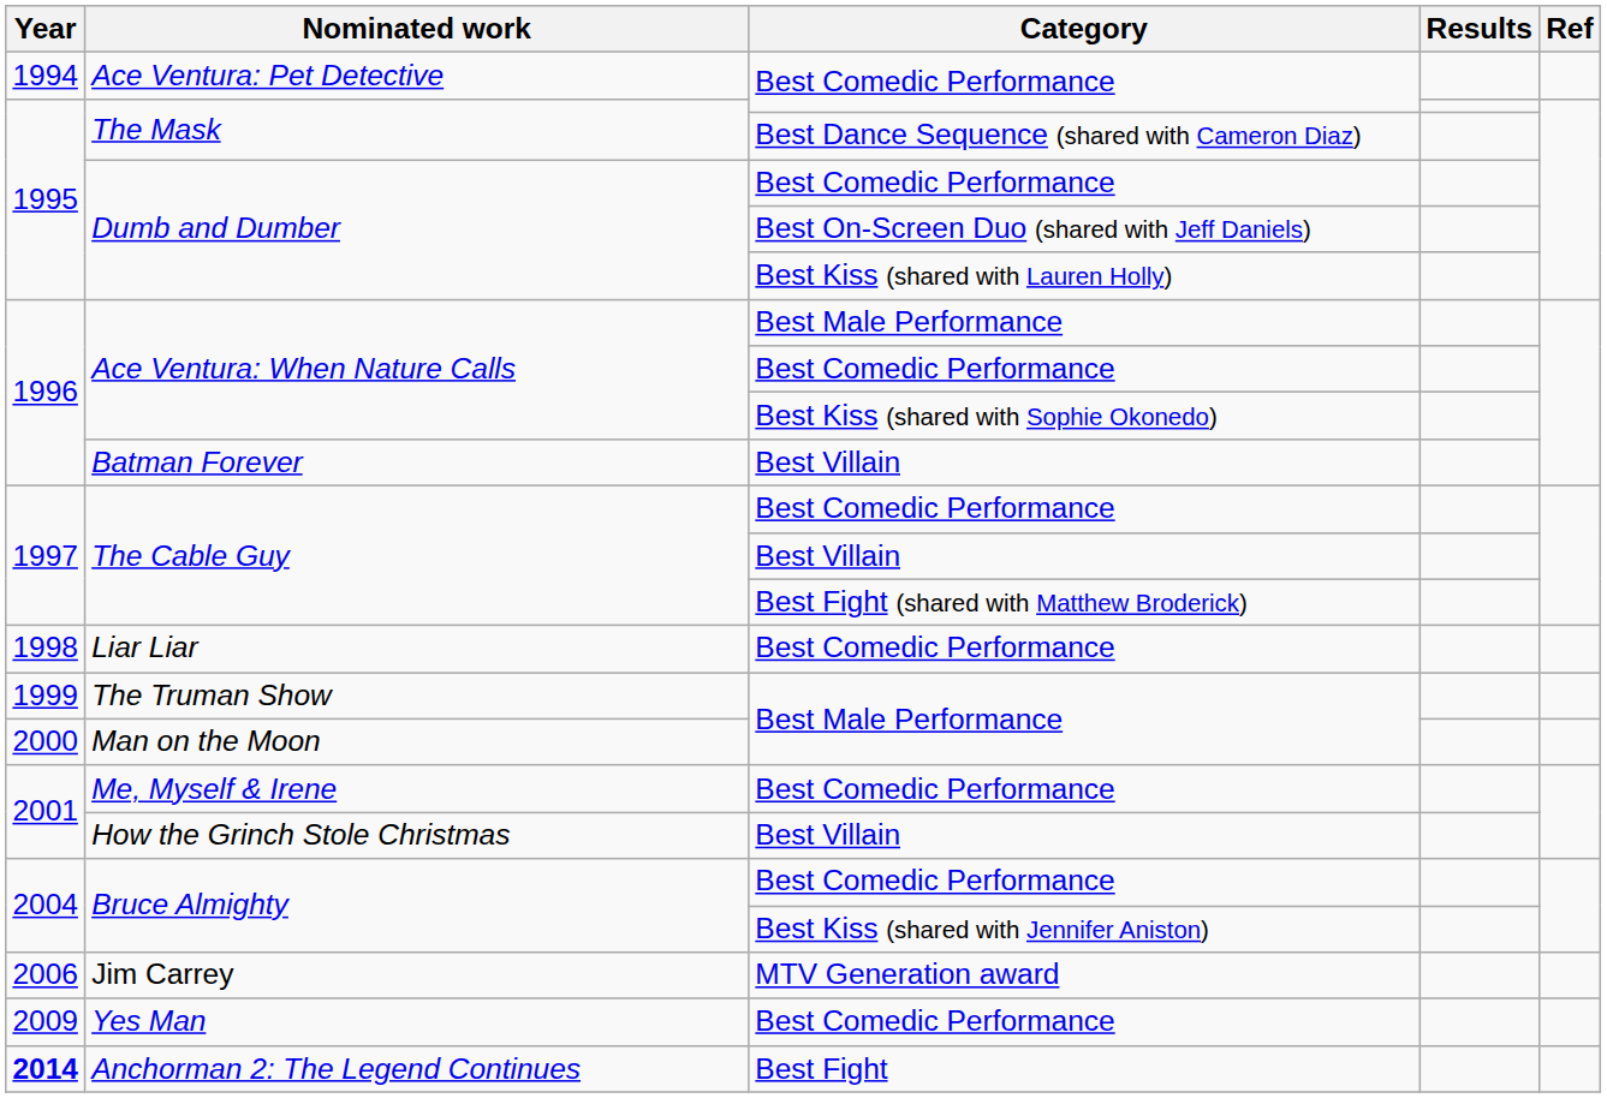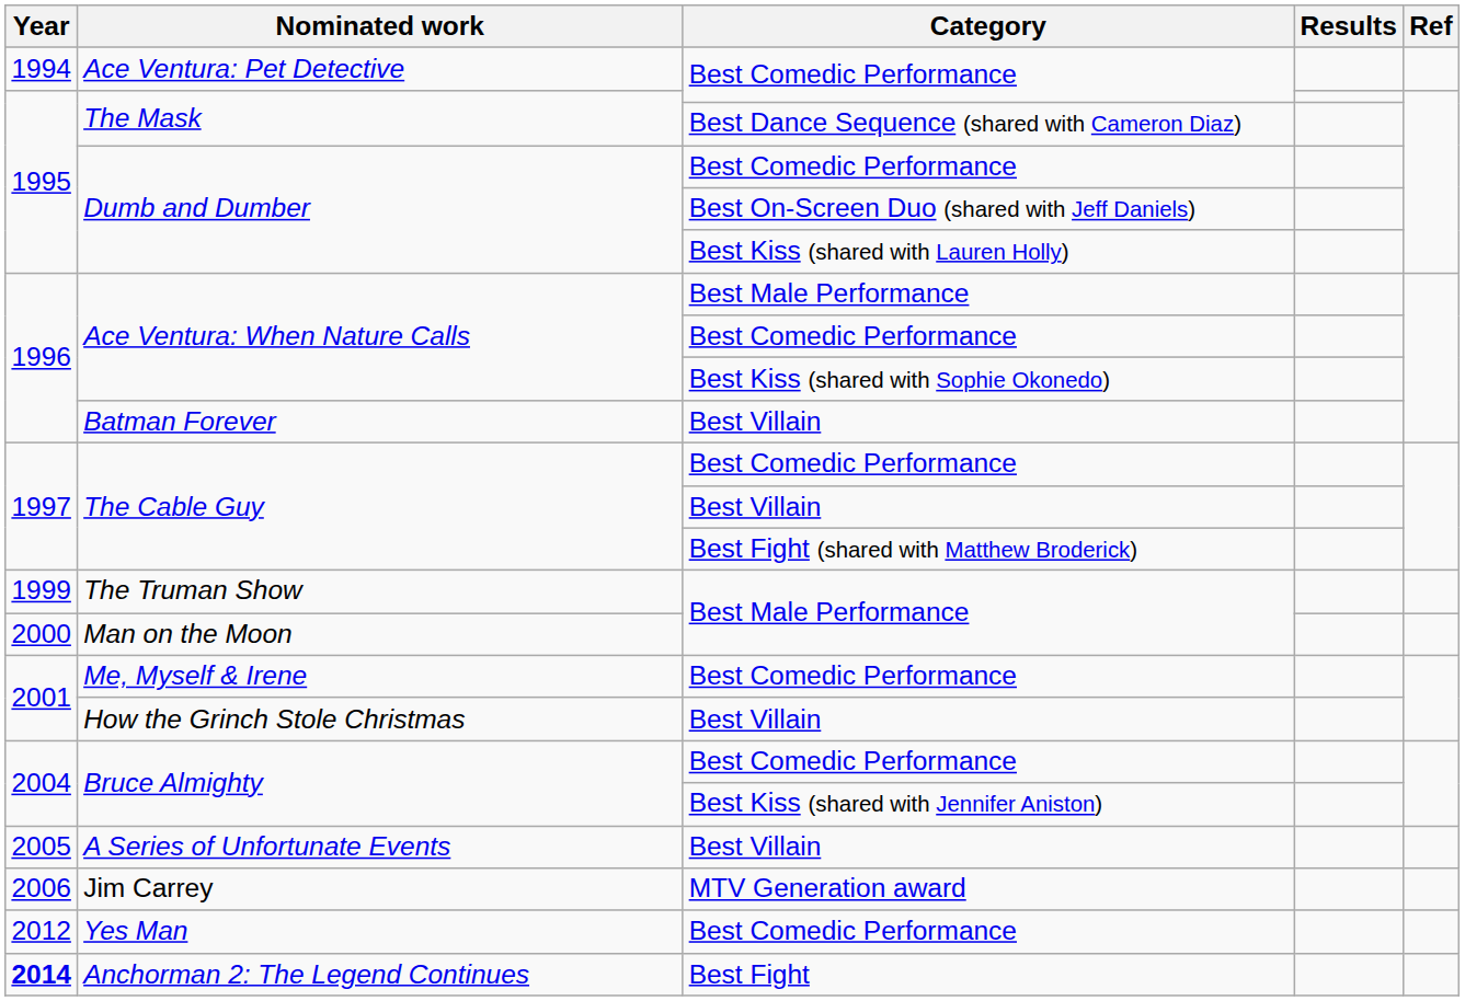 <table class="wikitable">
 <tr>
 <th scope="col" style="width:1em;">Year</th>
 <th scope="col" style="width:35em;">Nominated work</th>
 <th scope="col" style="width:35em;">Category</th>
 <th scope="col" style="width:1em;">Results</th>
 <th scope="col" style="width:1em;">Ref</th>
 </tr>
 <tr>
 <td><a href='#'>1994</a></td>
 <td><em><a href='#'>Ace Ventura: Pet Detective</a></em></td>
 <td rowspan="2"><a href='#'>Best Comedic Performance</a></td>
 <td></td>
 <td></td>
 </tr>
 <tr>
 <td rowspan="5"><a href='#'>1995</a></td>
 <td rowspan="2"><em><a href='#'>The Mask</a></em></td>
 <td></td>
 <td rowspan="5"></td>
 </tr>
 <tr>
 <td><a href='#'>Best Dance Sequence</a> <small>(shared with <a href='#'>Cameron Diaz</a>)</small></td>
 <td></td>
 </tr>
 <tr>
 <td rowspan="3"><em><a href='#'>Dumb and Dumber</a></em></td>
 <td><a href='#'>Best Comedic Performance</a></td>
 <td></td>
 </tr>
 <tr>
 <td><a href='#'>Best On-Screen Duo</a> <small>(shared with <a href='#'>Jeff Daniels</a>)</small></td>
 <td></td>
 </tr>
 <tr>
 <td><a href='#'>Best Kiss</a> <small>(shared with <a href='#'>Lauren Holly</a>)</small></td>
 <td></td>
 </tr>
 <tr>
 <td rowspan="4"><a href='#'>1996</a></td>
 <td rowspan="3"><em><a href='#'>Ace Ventura: When Nature Calls</a></em></td>
 <td><a href='#'>Best Male Performance</a></td>
 <td></td>
 <td rowspan="4"></td>
 </tr>
 <tr>
 <td><a href='#'>Best Comedic Performance</a></td>
 <td></td>
 </tr>
 <tr>
 <td><a href='#'>Best Kiss</a> <small>(shared with <a href='#'>Sophie Okonedo</a>)</small></td>
 <td></td>
 </tr>
 <tr>
 <td><em><a href='#'>Batman Forever</a></em></td>
 <td><a href='#'>Best Villain</a></td>
 <td></td>
 </tr>
 <tr>
 <td rowspan="3"><a href='#'>1997</a></td>
 <td rowspan="3"><em><a href='#'>The Cable Guy</a></em></td>
 <td><a href='#'>Best Comedic Performance</a></td>
 <td></td>
 <td rowspan="3"></td>
 </tr>
 <tr>
 <td><a href='#'>Best Villain</a></td>
 <td></td>
 </tr>
 <tr>
 <td><a href='#'>Best Fight</a> <small>(shared with <a href='#'>Matthew Broderick</a>)</small></td>
 <td></td>
 </tr>
 <tr>
-<td><a href='#'>1998</a></td>
-<td><em>Liar Liar</em></td>
-<td><a href='#'>Best Comedic Performance</a></td>
-<td></td>
-<td></td>
-</tr>
-<tr>
 <td><a href='#'>1999</a></td>
 <td><em>The Truman Show</em></td>
 <td rowspan="2"><a href='#'>Best Male Performance</a></td>
 <td></td>
 <td></td>
 </tr>
 <tr>
 <td><a href='#'>2000</a></td>
 <td><em>Man on the Moon</em></td>
 <td></td>
 <td></td>
 </tr>
 <tr>
 <td rowspan="2"><a href='#'>2001</a></td>
 <td><em><a href='#'>Me, Myself & Irene</a></em></td>
 <td><a href='#'>Best Comedic Performance</a></td>
 <td></td>
 <td rowspan="2"></td>
 </tr>
 <tr>
 <td><em>How the Grinch Stole Christmas</em></td>
 <td><a href='#'>Best Villain</a></td>
 <td></td>
 </tr>
 <tr>
 <td rowspan="2"><a href='#'>2004</a></td>
 <td rowspan="2"><em><a href='#'>Bruce Almighty</a></em></td>
 <td><a href='#'>Best Comedic Performance</a></td>
 <td></td>
 <td rowspan="2"></td>
 </tr>
 <tr>
 <td><a href='#'>Best Kiss</a> <small>(shared with <a href='#'>Jennifer Aniston</a>)</small></td>
 <td></td>
 </tr>
 <tr>
+<td><a href='#'>2005</a></td>
+<td><em><a href='#'>A Series of Unfortunate Events</a></em></td>
+<td><a href='#'>Best Villain</a></td>
+<td></td>
+<td></td>
+</tr>
+<tr>
 <td><a href='#'>2006</a></td>
 <td>Jim Carrey</td>
 <td><a href='#'>MTV Generation award</a></td>
 <td></td>
 <td></td>
 </tr>
 <tr>
-<td><a href='#'>2009</a></td>
+<td><a href='#'>2012</a></td>
 <td><em><a href='#'>Yes Man</a></em></td>
 <td><a href='#'>Best Comedic Performance</a></td>
 <td></td>
 <td></td>
 </tr>
 <tr>
 <td><strong><a href='#'>2014</a></strong></td>
 <td><em><a href='#'>Anchorman 2: The Legend Continues</a></em></td>
 <td><a href='#'>Best Fight</a></td>
 <td></td>
 <td></td>
 </tr>
 </table>
